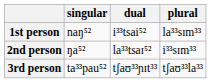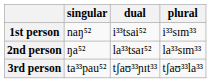 <table class="wikitable">
 <tr>
 <th></th>
 <th>singular</th>
 <th>dual</th>
 <th>plural</th>
 </tr>
 <tr>
 <th>1st person</th>
 <td>naŋ⁵²</td>
 <td>i³³tsai⁵²</td>
-<td>la³³sɪm³³</td>
+<td>i³³sɪm³³</td>
 </tr>
 <tr>
 <th>2nd person</th>
 <td>ŋa⁵²</td>
 <td>la³³tsaɪ⁵²</td>
-<td>i³³sɪm³³</td>
+<td>la³³sɪm³³</td>
 </tr>
 <tr>
 <th>3rd person</th>
 <td>ta³³pau⁵²</td>
 <td>tʃaʊ³³ɲɪt³³</td>
 <td>tʃaʊ³³la³³</td>
 </tr>
 </table>
